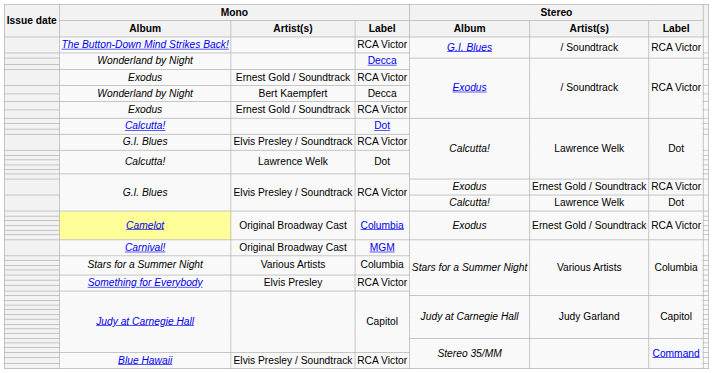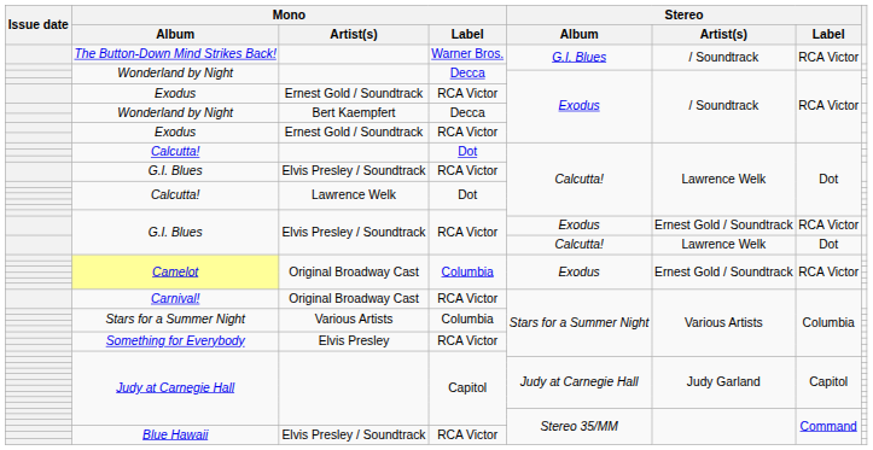 <table class="wikitable sortable plainrowheaders" style="text-align: center">
 <tr>
 <th scope=col rowspan=2>Issue date</th>
 <th scope=col colspan=3>Mono</th>
 <th scope=col colspan=3>Stereo</th>
 <th scope=col rowspan=2 class="unsortable"></th>
 </tr>
 <tr>
 <th scope=col>Album</th>
 <th scope=col>Artist(s)</th>
 <th scope=col>Label</th>
 <th scope=col>Album</th>
 <th scope=col>Artist(s)</th>
 <th scope=col>Label</th>
 </tr>
 <tr>
 <th scope="row"></th>
 <td><em><a href='#'>The Button-Down Mind Strikes Back!</a></em></td>
 <td></td>
-<td>RCA Victor</td>
+<td><a href='#'>Warner Bros.</a></td>
 <td rowspan=2><em><a href='#'>G.I. Blues</a></em></td>
 <td rowspan=2> / Soundtrack</td>
 <td rowspan=2>RCA Victor</td>
 <td style="text-align: center;"></td>
 </tr>
 <tr>
 <th scope="row"></th>
 <td rowspan=3><em>Wonderland by Night</em></td>
 <td rowspan=3></td>
 <td rowspan=3><a href='#'>Decca</a></td>
 <td style="text-align: center;"></td>
 </tr>
 <tr>
 <th scope="row"></th>
 <td rowspan=7><em><a href='#'>Exodus</a></em></td>
 <td rowspan=7> / Soundtrack</td>
 <td rowspan=7>RCA Victor</td>
 <td style="text-align: center;"></td>
 </tr>
 <tr>
 <th scope="row"></th>
 <td style="text-align: center;"></td>
 </tr>
 <tr>
 <th scope="row"></th>
 <td><em>Exodus</em></td>
 <td data-sort-value="Gold, Ernest">Ernest Gold / Soundtrack</td>
 <td>RCA Victor</td>
 <td style="text-align: center;"></td>
 </tr>
 <tr>
 <th scope="row"></th>
 <td rowspan=2><em>Wonderland by Night</em></td>
 <td rowspan=2 data-sort-value="Kaempfert, Bert ">Bert Kaempfert</td>
 <td rowspan=2>Decca</td>
 <td style="text-align: center;"></td>
 </tr>
 <tr>
 <th scope="row"></th>
 <td style="text-align: center;"></td>
 </tr>
 <tr>
 <th scope="row"></th>
 <td rowspan=2><em>Exodus</em></td>
 <td rowspan=2 data-sort-value="Gold, Ernest">Ernest Gold / Soundtrack</td>
 <td rowspan=2>RCA Victor</td>
 <td style="text-align: center;"></td>
 </tr>
 <tr>
 <th scope="row"></th>
 <td style="text-align: center;"></td>
 </tr>
 <tr>
 <th scope="row"></th>
 <td rowspan=3><em><a href='#'>Calcutta!</a></em></td>
 <td rowspan=3></td>
 <td rowspan=3><a href='#'>Dot</a></td>
 <td rowspan=10><em>Calcutta!</em></td>
 <td rowspan=10 data-sort-value="Welk, Lawrence">Lawrence Welk</td>
 <td rowspan=10>Dot</td>
 <td style="text-align: center;"></td>
 </tr>
 <tr>
 <th scope="row"></th>
 <td style="text-align: center;"></td>
 </tr>
 <tr>
 <th scope="row"></th>
 <td style="text-align: center;"></td>
 </tr>
 <tr>
 <th scope="row"></th>
 <td><em>G.I. Blues</em></td>
 <td data-sort-value="Presley, Elvis">Elvis Presley / Soundtrack</td>
 <td>RCA Victor</td>
 <td style="text-align: center;"></td>
 </tr>
 <tr>
 <th scope="row"></th>
 <td rowspan=5><em>Calcutta!</em></td>
 <td rowspan=5 data-sort-value="Welk, Lawrence">Lawrence Welk</td>
 <td rowspan=5>Dot</td>
 </tr>
 <tr>
 <th scope="row"></th>
 <td style="text-align: center;"></td>
 </tr>
 <tr>
 <th scope="row"></th>
 <td style="text-align: center;"></td>
 </tr>
 <tr>
 <th scope="row"></th>
 <td style="text-align: center;"></td>
 </tr>
 <tr>
 <th scope="row"></th>
 <td style="text-align: center;"></td>
 </tr>
 <tr>
 <th scope="row"></th>
 <td rowspan=3><em>G.I. Blues</em></td>
 <td rowspan=3 data-sort-value="Presley, Elvis">Elvis Presley / Soundtrack</td>
 <td rowspan=3>RCA Victor</td>
 <td style="text-align: center;"></td>
 </tr>
 <tr>
 <th scope="row"></th>
 <td><em>Exodus</em></td>
 <td data-sort-value="Gold, Ernest">Ernest Gold / Soundtrack</td>
 <td>RCA Victor</td>
 <td style="text-align: center;"></td>
 </tr>
 <tr>
 <th scope="row"></th>
 <td><em>Calcutta!</em></td>
 <td data-sort-value="Welk, Lawrence">Lawrence Welk</td>
 <td>Dot</td>
 <td style="text-align: center;"></td>
 </tr>
 <tr>
 <th scope="row"></th>
 <td bgcolor=#FFFF99 rowspan=6><em><a href='#'>Camelot</a></em> </td>
 <td rowspan=6>Original Broadway Cast</td>
 <td rowspan=6><a href='#'>Columbia</a></td>
 <td rowspan=6><em>Exodus</em></td>
 <td rowspan=6 data-sort-value="Gold, Ernest">Ernest Gold / Soundtrack</td>
 <td rowspan=6>RCA Victor</td>
 <td style="text-align: center;"></td>
 </tr>
 <tr>
 <th scope="row"></th>
 <td style="text-align: center;"></td>
 </tr>
 <tr>
 <th scope="row"></th>
 <td style="text-align: center;"></td>
 </tr>
 <tr>
 <th scope="row"></th>
 <td style="text-align: center;"></td>
 </tr>
 <tr>
 <th scope="row"></th>
 <td style="text-align: center;"></td>
 </tr>
 <tr>
 <th scope="row"></th>
 <td style="text-align: center;"></td>
 </tr>
 <tr>
 <th scope="row"></th>
 <td><em><a href='#'>Carnival!</a></em></td>
 <td>Original Broadway Cast</td>
-<td><a href='#'>MGM</a></td>
+<td>RCA Victor</td>
 <td rowspan=9><em>Stars for a Summer Night</em></td>
 <td rowspan=9>Various Artists</td>
 <td rowspan=9>Columbia</td>
 <td style="text-align: center;"></td>
 </tr>
 <tr>
 <th scope="row"></th>
 <td rowspan=4><em>Stars for a Summer Night</em></td>
 <td rowspan=4>Various Artists</td>
 <td rowspan=4>Columbia</td>
 <td style="text-align: center;"></td>
 </tr>
 <tr>
 <th scope="row"></th>
 <td style="text-align: center;"></td>
 </tr>
 <tr>
 <th scope="row"></th>
 <td style="text-align: center;"></td>
 </tr>
 <tr>
 <th scope="row"></th>
 <td style="text-align: center;"></td>
 </tr>
 <tr>
 <th scope="row"></th>
 <td rowspan=3><em><a href='#'>Something for Everybody</a></em></td>
 <td rowspan=3 data-sort-value="Presley, Elvis">Elvis Presley</td>
 <td rowspan=3>RCA Victor</td>
 <td style="text-align: center;"></td>
 </tr>
 <tr>
 <th scope="row"></th>
 <td style="text-align: center;"></td>
 </tr>
 <tr>
 <th scope="row"></th>
 <td style="text-align: center;"></td>
 </tr>
 <tr>
 <th scope="row"></th>
 <td rowspan=13><em><a href='#'>Judy at Carnegie Hall</a></em></td>
 <td rowspan=13></td>
 <td rowspan=13>Capitol</td>
 <td style="text-align: center;"></td>
 </tr>
 <tr>
 <th scope="row"></th>
 <td rowspan=9><em>Judy at Carnegie Hall</em></td>
 <td rowspan=9 data-sort-value="Garland, Judy">Judy Garland</td>
 <td rowspan=9>Capitol</td>
 <td style="text-align: center;"></td>
 </tr>
 <tr>
 <th scope="row"></th>
 <td style="text-align: center;"></td>
 </tr>
 <tr>
 <th scope="row"></th>
 <td style="text-align: center;"></td>
 </tr>
 <tr>
 <th scope="row"></th>
 <td style="text-align: center;"></td>
 </tr>
 <tr>
 <th scope="row"></th>
 <td style="text-align: center;"></td>
 </tr>
 <tr>
 <th scope="row"></th>
 <td style="text-align: center;"></td>
 </tr>
 <tr>
 <th scope="row"></th>
 <td style="text-align: center;"></td>
 </tr>
 <tr>
 <th scope="row"></th>
 <td style="text-align: center;"></td>
 </tr>
 <tr>
 <th scope="row"></th>
 <td style="text-align: center;"></td>
 </tr>
 <tr>
 <th scope="row"></th>
 <td rowspan=6><em>Stereo 35/MM</em></td>
 <td rowspan=6></td>
 <td rowspan=6><a href='#'>Command</a></td>
 <td style="text-align: center;"></td>
 </tr>
 <tr>
 <th scope="row"></th>
 <td style="text-align: center;"></td>
 </tr>
 <tr>
 <th scope="row"></th>
 <td style="text-align: center;"></td>
 </tr>
 <tr>
 <th scope="row"></th>
 <td rowspan=3><em><a href='#'>Blue Hawaii</a></em></td>
 <td rowspan=3 data-sort-value="Presley, Elvis">Elvis Presley / Soundtrack</td>
 <td rowspan=3>RCA Victor</td>
 <td style="text-align: center;"></td>
 </tr>
 <tr>
 <th scope="row"></th>
 <td style="text-align: center;"></td>
 </tr>
 <tr>
 <th scope="row"></th>
 <td style="text-align: center;"></td>
 </tr>
 </table>
